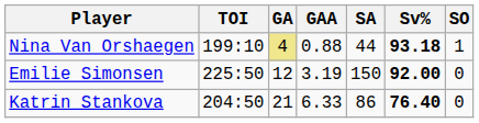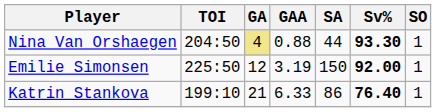 <table class="wikitable sortable" style="text-align:center;">
 <tr>
 <th>Player</th>
 <th>TOI</th>
 <th>GA</th>
 <th>GAA</th>
 <th>SA</th>
 <th>Sv%</th>
 <th>SO</th>
 </tr>
 <tr>
 <td style="text-align:left;"> <a href='#'>Nina Van Orshaegen</a></td>
-<td>199:10</td>
+<td>204:50</td>
 <td style="background: khaki;">4</td>
 <td>0.88</td>
 <td>44</td>
-<td><strong>93.18</strong></td>
+<td><strong>93.30</strong></td>
 <td>1</td>
 </tr>
 <tr>
 <td style="text-align:left;"> <a href='#'>Emilie Simonsen</a></td>
 <td>225:50</td>
 <td>12</td>
 <td>3.19</td>
 <td>150</td>
 <td><strong>92.00</strong></td>
-<td>0</td>
+<td>1</td>
 </tr>
 <tr>
 <td style="text-align:left;"> <a href='#'>Katrin Stankova</a></td>
-<td>204:50</td>
+<td>199:10</td>
 <td>21</td>
 <td>6.33</td>
 <td>86</td>
 <td><strong>76.40</strong></td>
-<td>0</td>
+<td>1</td>
 </tr>
 <tr>
 </tr>
 </table>
